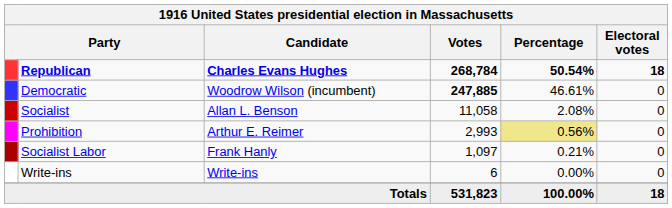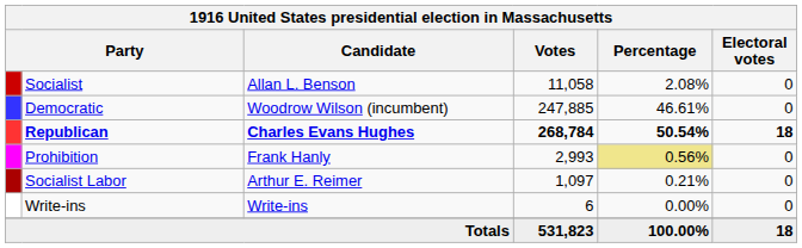 <table class="wikitable" style="font-size: 95%;">
 <tr>
 <th colspan="6">1916 United States presidential election in Massachusetts</th>
 </tr>
 <tr>
 <th colspan="2" style="width: 15em">Party</th>
 <th style="width: 17em">Candidate</th>
 <th style="width: 5em">Votes</th>
 <th style="width: 7em">Percentage</th>
 <th style="width: 5em">Electoral votes</th>
 </tr>
 <tr>
+<th style="background-color:#CC0000; width: 3px"></th>
+<td style="width: 130px"><a href='#'>Socialist</a></td>
+<td><a href='#'>Allan L. Benson</a></td>
+<td align="right">11,058</td>
+<td align="right">2.08%</td>
+<td align="right">0</td>
+</tr>
+<tr>
+<th style="background-color:#3333FF; width: 3px"></th>
+<td style="width: 130px"><a href='#'>Democratic</a></td>
+<td><a href='#'>Woodrow Wilson</a> (incumbent)</td>
+<td align="right">247,885</td>
+<td align="right">46.61%</td>
+<td align="right">0</td>
+</tr>
+<tr>
 <th style="background-color:#FF3333; width: 3px"></th>
 <td style="width: 130px"><strong><a href='#'>Republican</a></strong></td>
 <td><strong><a href='#'>Charles Evans Hughes</a></strong></td>
 <td align="right"><strong>268,784</strong></td>
 <td align="right"><strong>50.54%</strong></td>
 <td align="right"><strong>18</strong></td>
 </tr>
 <tr>
-<th style="background-color:#3333FF; width: 3px"></th>
-<td style="width: 130px"><a href='#'>Democratic</a></td>
-<td><a href='#'>Woodrow Wilson</a> (incumbent)</td>
-<td align="right"><strong>247,885</strong></td>
-<td align="right">46.61%</td>
-<td align="right">0</td>
-</tr>
-<tr>
-<th style="background-color:#CC0000; width: 3px"></th>
-<td style="width: 130px"><a href='#'>Socialist</a></td>
-<td><a href='#'>Allan L. Benson</a></td>
-<td align="right">11,058</td>
-<td align="right">2.08%</td>
-<td align="right">0</td>
-</tr>
-<tr>
 <th style="background-color:#FF00FF; width: 3px"></th>
 <td style="width: 130px"><a href='#'>Prohibition</a></td>
-<td><a href='#'>Arthur E. Reimer</a></td>
+<td><a href='#'>Frank Hanly</a></td>
 <td align="right">2,993</td>
 <td align="right" style="background: khaki;">0.56%</td>
 <td align="right">0</td>
 </tr>
 <tr>
 <th style="background-color:#AA0000; width: 3px"></th>
 <td style="width: 130px"><a href='#'>Socialist Labor</a></td>
-<td><a href='#'>Frank Hanly</a></td>
+<td><a href='#'>Arthur E. Reimer</a></td>
 <td align="right">1,097</td>
 <td align="right">0.21%</td>
 <td align="right">0</td>
 </tr>
 <tr>
 <th style="background-color:#FFFFFF; width: 3px"></th>
 <td style="width: 130px">Write-ins</td>
 <td><a href='#'>Write-ins</a></td>
 <td align="right">6</td>
 <td align="right">0.00%</td>
 <td align="right">0</td>
 </tr>
 <tr>
 </tr>
 <tr bgcolor="#EEEEEE">
 <td colspan="3" align="right"><strong>Totals</strong></td>
 <td align="right"><strong>531,823</strong></td>
 <td align="right"><strong>100.00%</strong></td>
 <td align="right"><strong>18</strong></td>
 </tr>
 </table>
